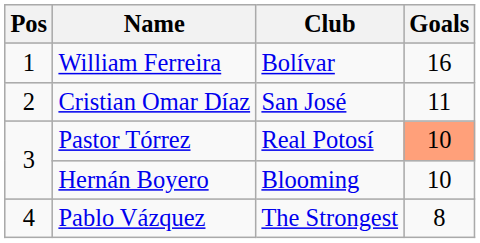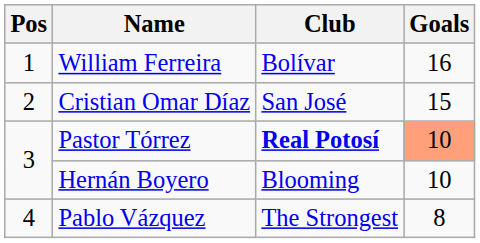 <table class="wikitable" border="1">
 <tr>
 <th width="23">Pos</th>
 <th>Name</th>
 <th>Club</th>
 <th>Goals</th>
 </tr>
 <tr>
 <td align="center" rowspan=1>1</td>
 <td> <a href='#'>William Ferreira</a></td>
 <td><a href='#'>Bolívar</a></td>
 <td align="center">16</td>
 </tr>
 <tr>
 <td align="center" rowspan=1>2</td>
 <td> <a href='#'>Cristian Omar Díaz</a></td>
 <td><a href='#'>San José</a></td>
-<td align="center">11</td>
+<td align="center">15</td>
 </tr>
 <tr>
 <td align="center" rowspan=2>3</td>
 <td> <a href='#'>Pastor Tórrez</a></td>
-<td><a href='#'>Real Potosí</a></td>
+<td><strong><a href='#'>Real Potosí</a></strong></td>
 <td align="center" style="background: lightsalmon;">10</td>
 </tr>
 <tr>
 <td> <a href='#'>Hernán Boyero</a></td>
 <td><a href='#'>Blooming</a></td>
 <td align="center">10</td>
 </tr>
 <tr>
 <td align="center" rowspan=1>4</td>
 <td> <a href='#'>Pablo Vázquez</a></td>
 <td><a href='#'>The Strongest</a></td>
 <td align="center">8</td>
 </tr>
 </table>
